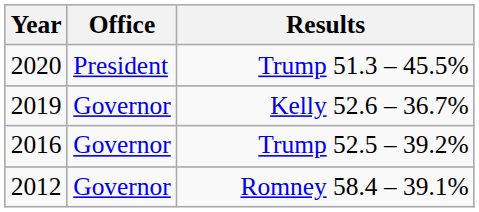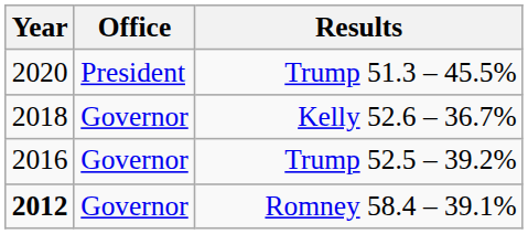 <table class=wikitable>
 <tr>
 <th width="30">Year</th>
 <th width="60">Office</th>
 <th width="180">Results</th>
 </tr>
 <tr>
 <td>2020</td>
 <td><a href='#'>President</a></td>
 <td align="right" ><a href='#'>Trump</a> 51.3 – 45.5%</td>
 </tr>
 <tr>
-<td>2019</td>
+<td>2018</td>
 <td><a href='#'>Governor</a></td>
 <td align="right" ><a href='#'>Kelly</a> 52.6 – 36.7%</td>
 </tr>
 <tr>
 <td>2016</td>
 <td><a href='#'>Governor</a></td>
 <td align="right" ><a href='#'>Trump</a> 52.5 – 39.2%</td>
 </tr>
 <tr>
-<td>2012</td>
+<td><strong>2012</strong></td>
 <td><a href='#'>Governor</a></td>
 <td align="right" ><a href='#'>Romney</a> 58.4 – 39.1%</td>
 </tr>
 </table>
